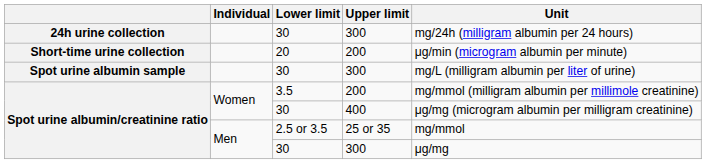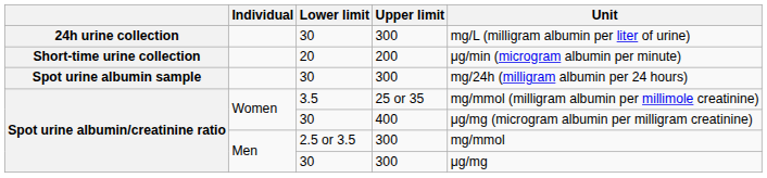 <table class="wikitable" align="center">
 <tr>
 <th></th>
 <th>Individual</th>
 <th>Lower limit</th>
 <th>Upper limit</th>
 <th>Unit</th>
 </tr>
 <tr>
 <th>24h urine collection</th>
 <td></td>
 <td>30</td>
 <td>300</td>
-<td>mg/24h (<a href='#'>milligram</a> albumin per 24 hours)</td>
+<td>mg/L (milligram albumin per <a href='#'>liter</a> of urine)</td>
 </tr>
 <tr>
 <th>Short-time urine collection</th>
 <td></td>
 <td>20</td>
 <td>200</td>
 <td>μg/min (<a href='#'>microgram</a> albumin per minute)</td>
 </tr>
 <tr>
 <th>Spot urine albumin sample</th>
 <td></td>
 <td>30</td>
 <td>300</td>
-<td>mg/L (milligram albumin per <a href='#'>liter</a> of urine)</td>
+<td>mg/24h (<a href='#'>milligram</a> albumin per 24 hours)</td>
 </tr>
 <tr>
 <th rowspan=4>Spot urine albumin/creatinine ratio</th>
 <td rowspan=2>Women</td>
 <td>3.5</td>
-<td>200</td>
+<td>25 or 35</td>
 <td>mg/mmol (milligram albumin per <a href='#'>millimole</a> creatinine)</td>
 </tr>
 <tr>
 <td>30</td>
 <td>400</td>
 <td>μg/mg (microgram albumin per milligram creatinine)</td>
 </tr>
 <tr>
 <td rowspan=2>Men</td>
 <td>2.5 or  3.5</td>
-<td>25 or 35</td>
+<td>300</td>
 <td>mg/mmol</td>
 </tr>
 <tr>
 <td>30</td>
 <td>300</td>
 <td>μg/mg</td>
 </tr>
 </table>
